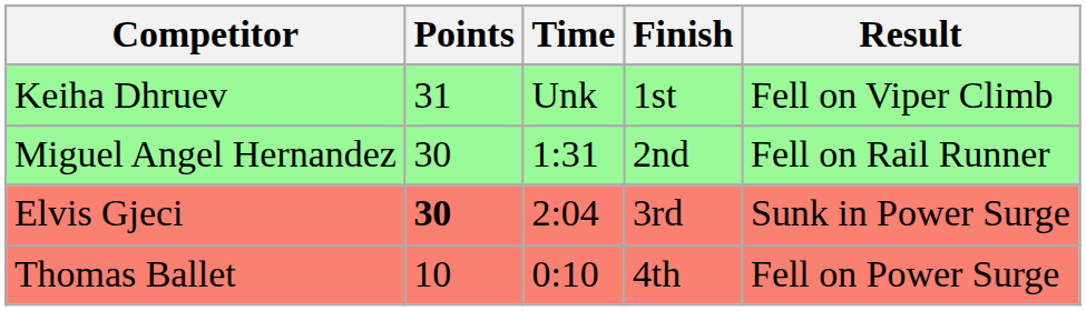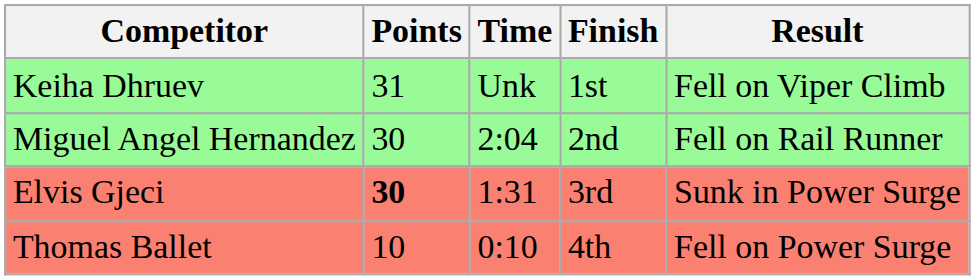 <table class="wikitable sortable">
 <tr>
 <th>Competitor</th>
 <th>Points</th>
 <th>Time</th>
 <th>Finish</th>
 <th>Result</th>
 </tr>
 <tr style="background-color:#98fb98">
 <td> Keiha Dhruev</td>
 <td>31</td>
 <td>Unk</td>
 <td>1st</td>
 <td>Fell on Viper Climb</td>
 </tr>
 <tr style="background-color:#98fb98">
 <td> Miguel Angel Hernandez</td>
 <td>30</td>
-<td>1:31</td>
+<td>2:04</td>
 <td>2nd</td>
 <td>Fell on Rail Runner</td>
 </tr>
 <tr style="background-color:#fa8072">
 <td> Elvis Gjeci</td>
 <td><strong>30</strong></td>
-<td>2:04</td>
+<td>1:31</td>
 <td>3rd</td>
 <td>Sunk in Power Surge</td>
 </tr>
 <tr style="background-color:#fa8072">
 <td> Thomas Ballet</td>
 <td>10</td>
 <td>0:10</td>
 <td>4th</td>
 <td>Fell on Power Surge</td>
 </tr>
 </table>
